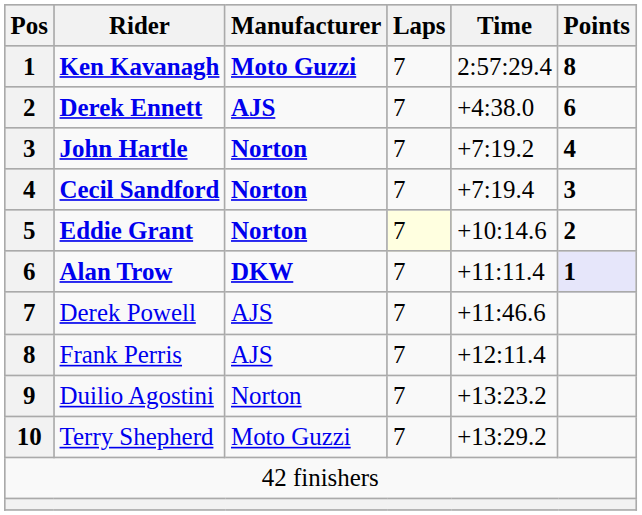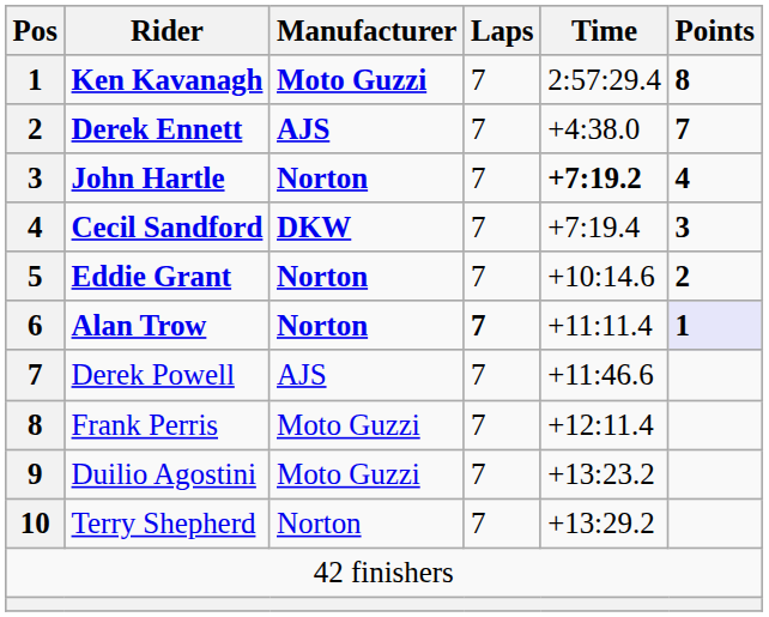 <table class="wikitable" style="font-size: 95%;">
 <tr>
 <th>Pos</th>
 <th>Rider</th>
 <th>Manufacturer</th>
 <th>Laps</th>
 <th>Time</th>
 <th>Points</th>
 </tr>
 <tr>
 <th>1</th>
 <td> <strong><a href='#'>Ken Kavanagh</a></strong></td>
 <td><strong><a href='#'>Moto Guzzi</a></strong></td>
 <td>7</td>
 <td>2:57:29.4</td>
 <td><strong>8</strong></td>
 </tr>
 <tr>
 <th>2</th>
 <td> <strong><a href='#'>Derek Ennett</a></strong></td>
 <td><strong><a href='#'>AJS</a></strong></td>
 <td>7</td>
 <td>+4:38.0</td>
-<td><strong>6</strong></td>
+<td><strong>7</strong></td>
 </tr>
 <tr>
 <th>3</th>
 <td> <strong><a href='#'>John Hartle</a></strong></td>
 <td><strong><a href='#'>Norton</a></strong></td>
 <td>7</td>
-<td>+7:19.2</td>
+<td><strong>+7:19.2</strong></td>
 <td><strong>4</strong></td>
 </tr>
 <tr>
 <th>4</th>
 <td> <strong><a href='#'>Cecil Sandford</a></strong></td>
-<td><strong><a href='#'>Norton</a></strong></td>
+<td><strong><a href='#'>DKW</a></strong></td>
 <td>7</td>
 <td>+7:19.4</td>
 <td><strong>3</strong></td>
 </tr>
 <tr>
 <th>5</th>
 <td> <strong><a href='#'>Eddie Grant</a></strong></td>
 <td><strong><a href='#'>Norton</a></strong></td>
-<td style="background: lightyellow;">7</td>
+<td>7</td>
 <td>+10:14.6</td>
 <td><strong>2</strong></td>
 </tr>
 <tr>
 <th>6</th>
 <td> <strong><a href='#'>Alan Trow</a></strong></td>
-<td><strong><a href='#'>DKW</a></strong></td>
-<td>7</td>
+<td><strong><a href='#'>Norton</a></strong></td>
+<td><strong>7</strong></td>
 <td>+11:11.4</td>
 <td style="background: lavender;"><strong>1</strong></td>
 </tr>
 <tr>
 <th>7</th>
 <td> <a href='#'>Derek Powell</a></td>
 <td><a href='#'>AJS</a></td>
 <td>7</td>
 <td>+11:46.6</td>
 <td></td>
 </tr>
 <tr>
 <th>8</th>
 <td> <a href='#'>Frank Perris</a></td>
-<td><a href='#'>AJS</a></td>
+<td><a href='#'>Moto Guzzi</a></td>
 <td>7</td>
 <td>+12:11.4</td>
 <td></td>
 </tr>
 <tr>
 <th>9</th>
 <td> <a href='#'>Duilio Agostini</a></td>
-<td><a href='#'>Norton</a></td>
+<td><a href='#'>Moto Guzzi</a></td>
 <td>7</td>
 <td>+13:23.2</td>
 <td></td>
 </tr>
 <tr>
 <th>10</th>
 <td> <a href='#'>Terry Shepherd</a></td>
-<td><a href='#'>Moto Guzzi</a></td>
+<td><a href='#'>Norton</a></td>
 <td>7</td>
 <td>+13:29.2</td>
 <td></td>
 </tr>
 <tr>
 <td colspan=6 align=center>42 finishers</td>
 </tr>
 <tr>
 <th colspan=6></th>
 </tr>
 </table>
